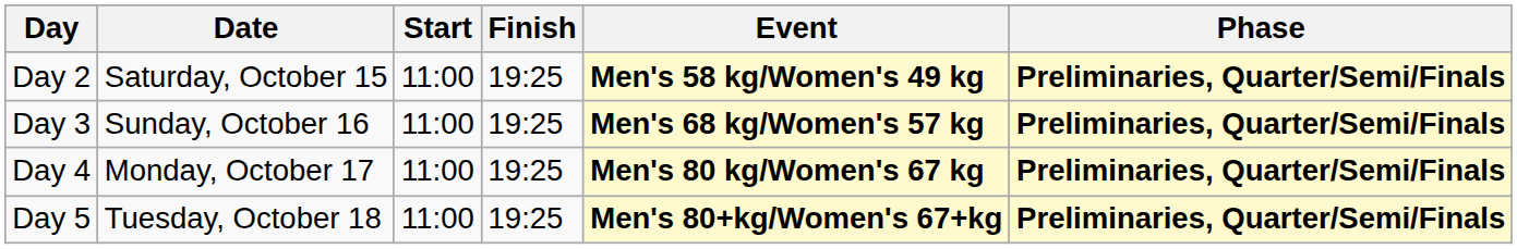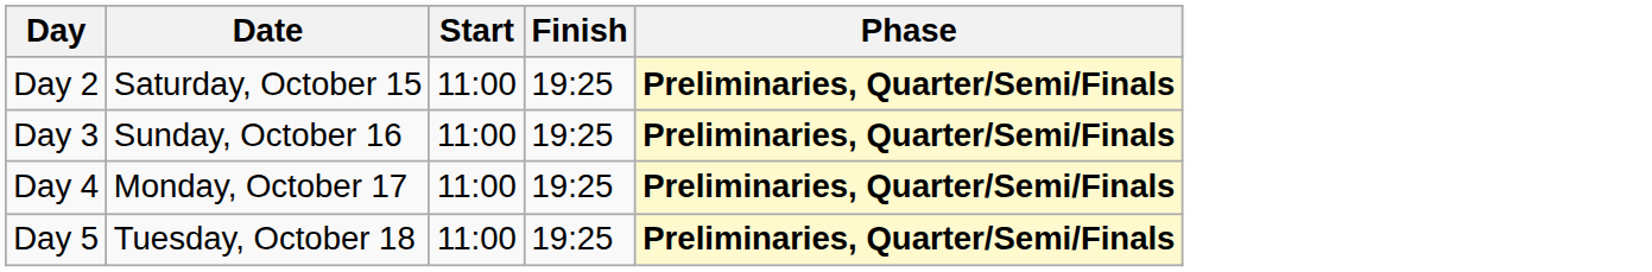 <table class=wikitable>
 <tr>
 <th>Day</th>
 <th>Date</th>
 <th>Start</th>
 <th>Finish</th>
-<th>Event</th>
 <th>Phase</th>
 </tr>
 <tr>
 <td>Day 2</td>
 <td>Saturday, October 15</td>
 <td>11:00</td>
 <td>19:25</td>
-<td style=background:lemonchiffon><strong>Men's 58 kg/Women's 49 kg</strong></td>
 <td style=background:lemonchiffon><strong>Preliminaries, Quarter/Semi/Finals</strong></td>
 </tr>
 <tr>
 <td>Day 3</td>
 <td>Sunday, October 16</td>
 <td>11:00</td>
 <td>19:25</td>
-<td style=background:lemonchiffon><strong> Men's 68 kg/Women's 57 kg</strong></td>
 <td style=background:lemonchiffon><strong>Preliminaries, Quarter/Semi/Finals</strong></td>
 </tr>
 <tr>
 <td>Day 4</td>
 <td>Monday, October 17</td>
 <td>11:00</td>
 <td>19:25</td>
-<td style=background:lemonchiffon><strong>Men's 80 kg/Women's 67 kg</strong></td>
 <td style=background:lemonchiffon><strong>Preliminaries, Quarter/Semi/Finals</strong></td>
 </tr>
 <tr>
 <td>Day 5</td>
 <td>Tuesday, October 18</td>
 <td>11:00</td>
 <td>19:25</td>
-<td style=background:lemonchiffon><strong>Men's 80+kg/Women's 67+kg</strong></td>
 <td style=background:lemonchiffon><strong>Preliminaries, Quarter/Semi/Finals</strong></td>
 </tr>
 </table>
